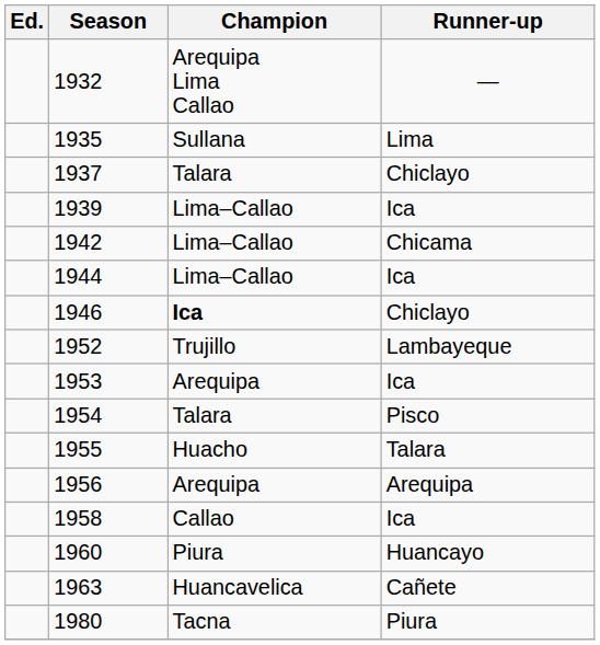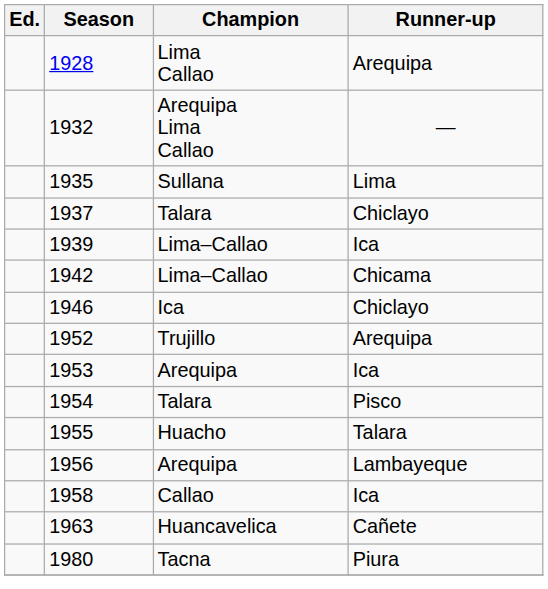 <table class="wikitable sortable">
 <tr>
 <th width=px>Ed.</th>
 <th width=80px>Season</th>
 <th width=150px>Champion</th>
 <th width=150px>Runner-up</th>
+</tr>
+<tr>
+<td></td>
+<td><a href='#'>1928</a></td>
+<td> Lima<br> Callao</td>
+<td> Arequipa</td>
 </tr>
 <tr>
 <td></td>
 <td>1932</td>
 <td> Arequipa<br> Lima<br> Callao</td>
 <td align=center>—</td>
 </tr>
 <tr>
 <td></td>
 <td>1935</td>
 <td> Sullana</td>
 <td> Lima</td>
 </tr>
 <tr>
 <td></td>
 <td>1937</td>
 <td> Talara</td>
 <td> Chiclayo</td>
 </tr>
 <tr>
 <td></td>
 <td>1939</td>
 <td> Lima–Callao</td>
 <td> Ica</td>
 </tr>
 <tr>
 <td></td>
 <td>1942</td>
 <td> Lima–Callao</td>
 <td> Chicama</td>
 </tr>
 <tr>
 <td></td>
-<td>1944</td>
-<td> Lima–Callao</td>
+<td>1946</td>
 <td> Ica</td>
-</tr>
-<tr>
-<td></td>
-<td>1946</td>
-<td><strong> Ica</strong></td>
 <td> Chiclayo</td>
 </tr>
 <tr>
 <td></td>
 <td>1952</td>
 <td> Trujillo</td>
-<td> Lambayeque</td>
+<td> Arequipa</td>
 </tr>
 <tr>
 <td></td>
 <td>1953</td>
 <td> Arequipa</td>
 <td> Ica</td>
 </tr>
 <tr>
 <td></td>
 <td>1954</td>
 <td> Talara</td>
 <td> Pisco</td>
 </tr>
 <tr>
 <td></td>
 <td>1955</td>
 <td> Huacho</td>
 <td> Talara</td>
 </tr>
 <tr>
 <td></td>
 <td>1956</td>
 <td> Arequipa</td>
-<td> Arequipa</td>
+<td> Lambayeque</td>
 </tr>
 <tr>
 <td></td>
 <td>1958</td>
 <td> Callao</td>
 <td> Ica</td>
-</tr>
-<tr>
-<td></td>
-<td>1960</td>
-<td> Piura</td>
-<td> Huancayo</td>
 </tr>
 <tr>
 <td></td>
 <td>1963</td>
 <td> Huancavelica</td>
 <td> Cañete</td>
 </tr>
 <tr>
 <td></td>
 <td>1980</td>
 <td> Tacna</td>
 <td> Piura</td>
 </tr>
 <tr>
 </tr>
 </table>
